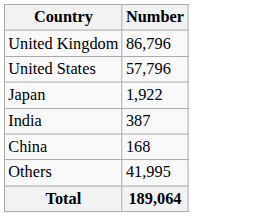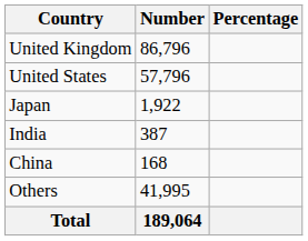 <table class="wikitable sortable">
 <tr>
 <th>Country</th>
 <th>Number</th>
+<th>Percentage</th>
 </tr>
 <tr>
 <td>United Kingdom</td>
 <td>86,796</td>
+<td></td>
 </tr>
 <tr>
 <td>United States</td>
 <td>57,796</td>
+<td></td>
 </tr>
 <tr>
 <td>Japan</td>
 <td>1,922</td>
+<td></td>
 </tr>
 <tr>
 <td>India</td>
 <td>387</td>
+<td></td>
 </tr>
 <tr>
 <td>China</td>
 <td>168</td>
+<td></td>
 </tr>
 <tr>
 <td>Others</td>
 <td>41,995</td>
+<td></td>
 </tr>
 <tr>
 <th>Total</th>
 <th>189,064</th>
+<th></th>
 </tr>
 </table>
